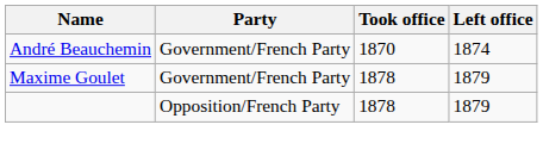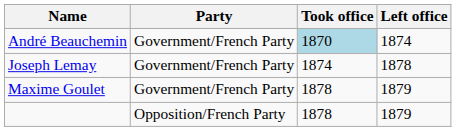 <table class="wikitable">
 <tr>
 <th>Name</th>
 <th>Party</th>
 <th>Took office</th>
 <th>Left office</th>
 </tr>
 <tr>
 <td><a href='#'>André Beauchemin</a></td>
 <td>Government/French Party</td>
-<td>1870</td>
+<td style="background: lightblue;">1870</td>
 <td>1874</td>
+</tr>
+<tr>
+<td><a href='#'>Joseph Lemay</a></td>
+<td>Government/French Party</td>
+<td>1874</td>
+<td>1878</td>
 </tr>
 <tr>
 <td><a href='#'>Maxime Goulet</a></td>
 <td>Government/French Party</td>
 <td>1878</td>
 <td>1879</td>
 </tr>
 <tr>
 <td></td>
 <td>Opposition/French Party</td>
 <td>1878</td>
 <td>1879</td>
 </tr>
 </table>
